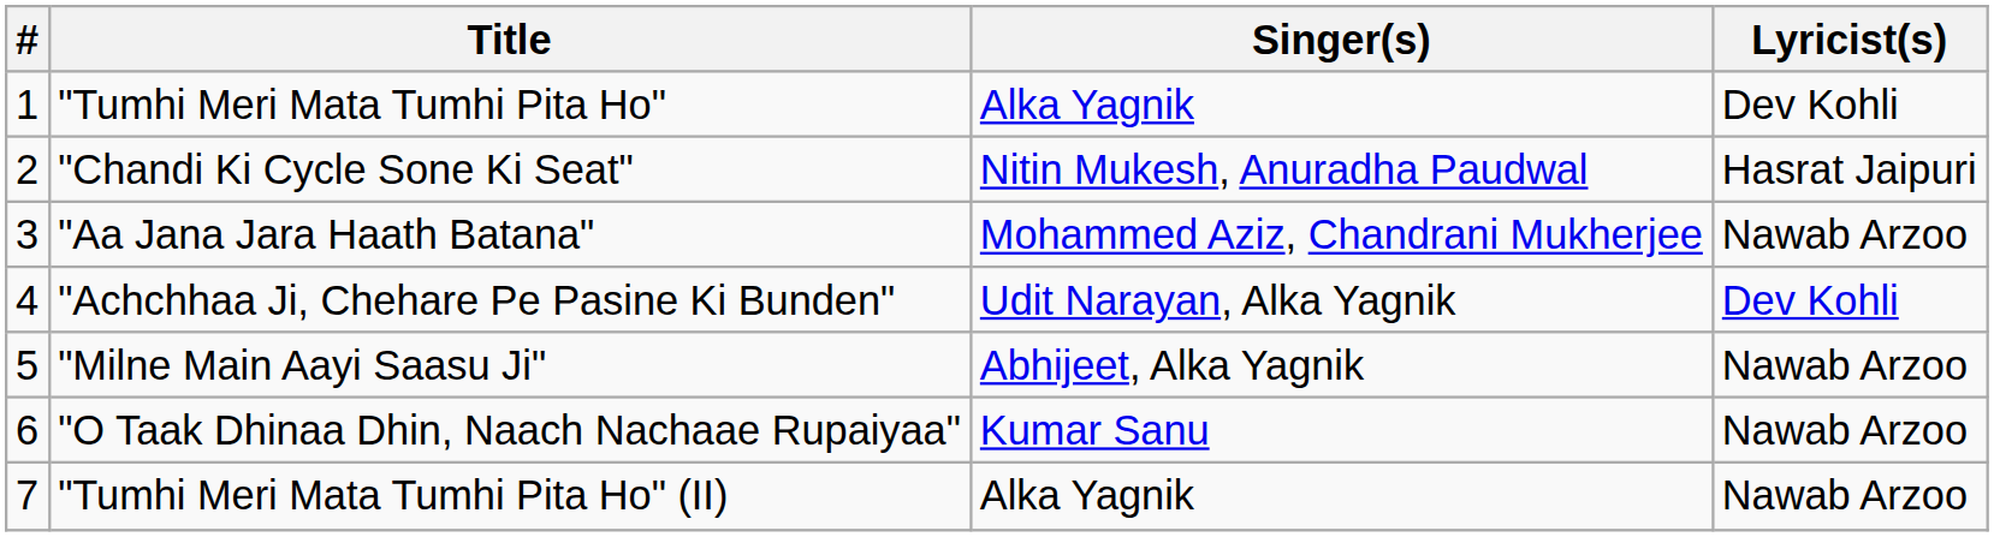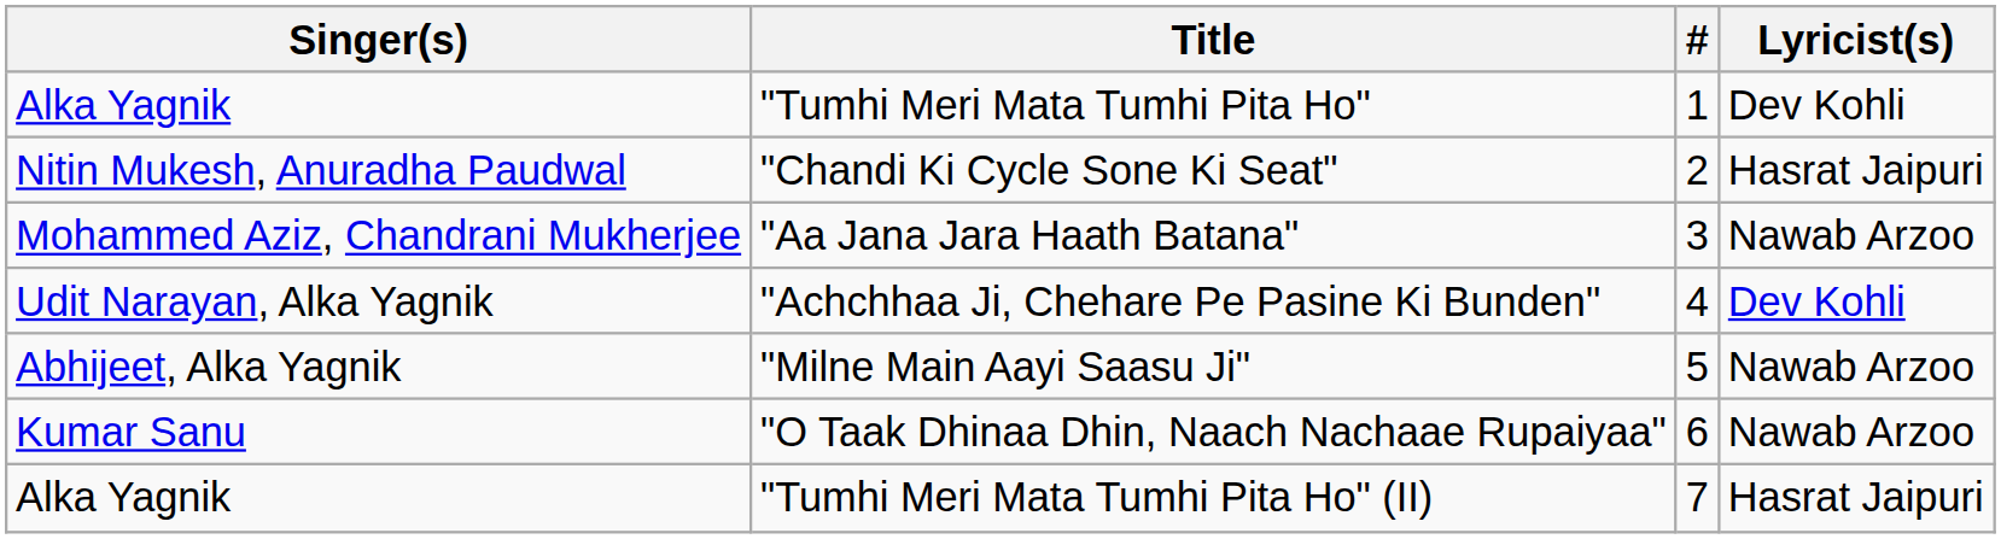 <table class="wikitable" style="font-size:95%;">
 <tr>
+<th>Singer(s)</th>
+<th>Title</th>
 <th>#</th>
-<th>Title</th>
-<th>Singer(s)</th>
 <th>Lyricist(s)</th>
 </tr>
 <tr>
+<td><a href='#'>Alka Yagnik</a></td>
+<td>"Tumhi Meri Mata Tumhi Pita Ho"</td>
 <td>1</td>
-<td>"Tumhi Meri Mata Tumhi Pita Ho"</td>
-<td><a href='#'>Alka Yagnik</a></td>
 <td>Dev Kohli</td>
 </tr>
 <tr>
+<td><a href='#'>Nitin Mukesh</a>, <a href='#'>Anuradha Paudwal</a></td>
+<td>"Chandi Ki Cycle Sone Ki Seat"</td>
 <td>2</td>
-<td>"Chandi Ki Cycle Sone Ki Seat"</td>
-<td><a href='#'>Nitin Mukesh</a>, <a href='#'>Anuradha Paudwal</a></td>
 <td>Hasrat Jaipuri</td>
 </tr>
 <tr>
+<td><a href='#'>Mohammed Aziz</a>, <a href='#'>Chandrani Mukherjee</a></td>
+<td>"Aa Jana Jara Haath Batana"</td>
 <td>3</td>
-<td>"Aa Jana Jara Haath Batana"</td>
-<td><a href='#'>Mohammed Aziz</a>, <a href='#'>Chandrani Mukherjee</a></td>
 <td>Nawab Arzoo</td>
 </tr>
 <tr>
+<td><a href='#'>Udit Narayan</a>, Alka Yagnik</td>
+<td>"Achchhaa Ji, Chehare Pe Pasine Ki Bunden"</td>
 <td>4</td>
-<td>"Achchhaa Ji, Chehare Pe Pasine Ki Bunden"</td>
-<td><a href='#'>Udit Narayan</a>, Alka Yagnik</td>
 <td><a href='#'>Dev Kohli</a></td>
 </tr>
 <tr>
+<td><a href='#'>Abhijeet</a>, Alka Yagnik</td>
+<td>"Milne Main Aayi Saasu Ji"</td>
 <td>5</td>
-<td>"Milne Main Aayi Saasu Ji"</td>
-<td><a href='#'>Abhijeet</a>, Alka Yagnik</td>
 <td>Nawab Arzoo</td>
 </tr>
 <tr>
+<td><a href='#'>Kumar Sanu</a></td>
+<td>"O Taak Dhinaa Dhin, Naach Nachaae Rupaiyaa"</td>
 <td>6</td>
-<td>"O Taak Dhinaa Dhin, Naach Nachaae Rupaiyaa"</td>
-<td><a href='#'>Kumar Sanu</a></td>
 <td>Nawab Arzoo</td>
 </tr>
 <tr>
+<td>Alka Yagnik</td>
+<td>"Tumhi Meri Mata Tumhi Pita Ho" (II)</td>
 <td>7</td>
-<td>"Tumhi Meri Mata Tumhi Pita Ho" (II)</td>
-<td>Alka Yagnik</td>
-<td>Nawab Arzoo</td>
+<td>Hasrat Jaipuri</td>
 </tr>
 </table>
